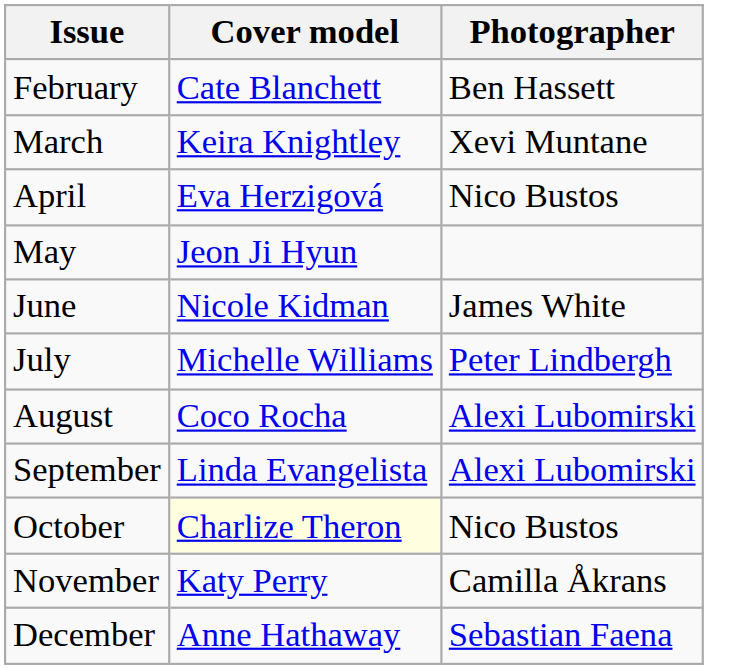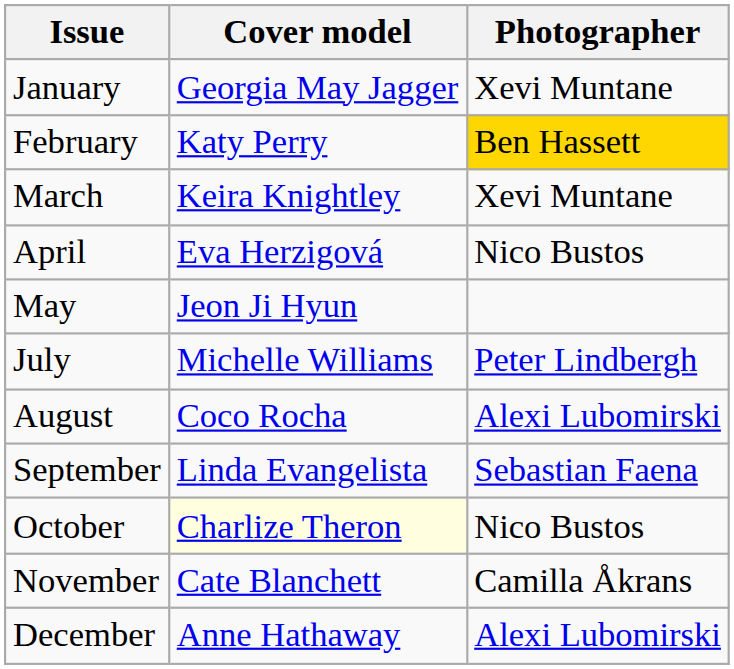 <table class="sortable wikitable">
 <tr>
 <th>Issue</th>
 <th>Cover model</th>
 <th>Photographer</th>
 </tr>
 <tr>
+<td>January</td>
+<td><a href='#'>Georgia May Jagger</a></td>
+<td>Xevi Muntane</td>
+</tr>
+<tr>
 <td>February</td>
-<td><a href='#'>Cate Blanchett</a></td>
-<td>Ben Hassett</td>
+<td><a href='#'>Katy Perry</a></td>
+<td style="background: gold;">Ben Hassett</td>
 </tr>
 <tr>
 <td>March</td>
 <td><a href='#'>Keira Knightley</a></td>
 <td>Xevi Muntane</td>
 </tr>
 <tr>
 <td>April</td>
 <td><a href='#'>Eva Herzigová</a></td>
 <td>Nico Bustos</td>
 </tr>
 <tr>
 <td>May</td>
 <td><a href='#'>Jeon Ji Hyun</a></td>
 <td></td>
 </tr>
 <tr>
-<td>June</td>
-<td><a href='#'>Nicole Kidman</a></td>
-<td>James White</td>
-</tr>
-<tr>
 <td>July</td>
 <td><a href='#'>Michelle Williams</a></td>
 <td><a href='#'>Peter Lindbergh</a></td>
 </tr>
 <tr>
 <td>August</td>
 <td><a href='#'>Coco Rocha</a></td>
 <td><a href='#'>Alexi Lubomirski</a></td>
 </tr>
 <tr>
 <td>September</td>
 <td><a href='#'>Linda Evangelista</a></td>
-<td><a href='#'>Alexi Lubomirski</a></td>
+<td><a href='#'>Sebastian Faena</a></td>
 </tr>
 <tr>
 <td>October</td>
 <td style="background: lightyellow;"><a href='#'>Charlize Theron</a></td>
 <td>Nico Bustos</td>
 </tr>
 <tr>
 <td>November</td>
-<td><a href='#'>Katy Perry</a></td>
+<td><a href='#'>Cate Blanchett</a></td>
 <td>Camilla Åkrans</td>
 </tr>
 <tr>
 <td>December</td>
 <td><a href='#'>Anne Hathaway</a></td>
-<td><a href='#'>Sebastian Faena</a></td>
+<td><a href='#'>Alexi Lubomirski</a></td>
 </tr>
 </table>
